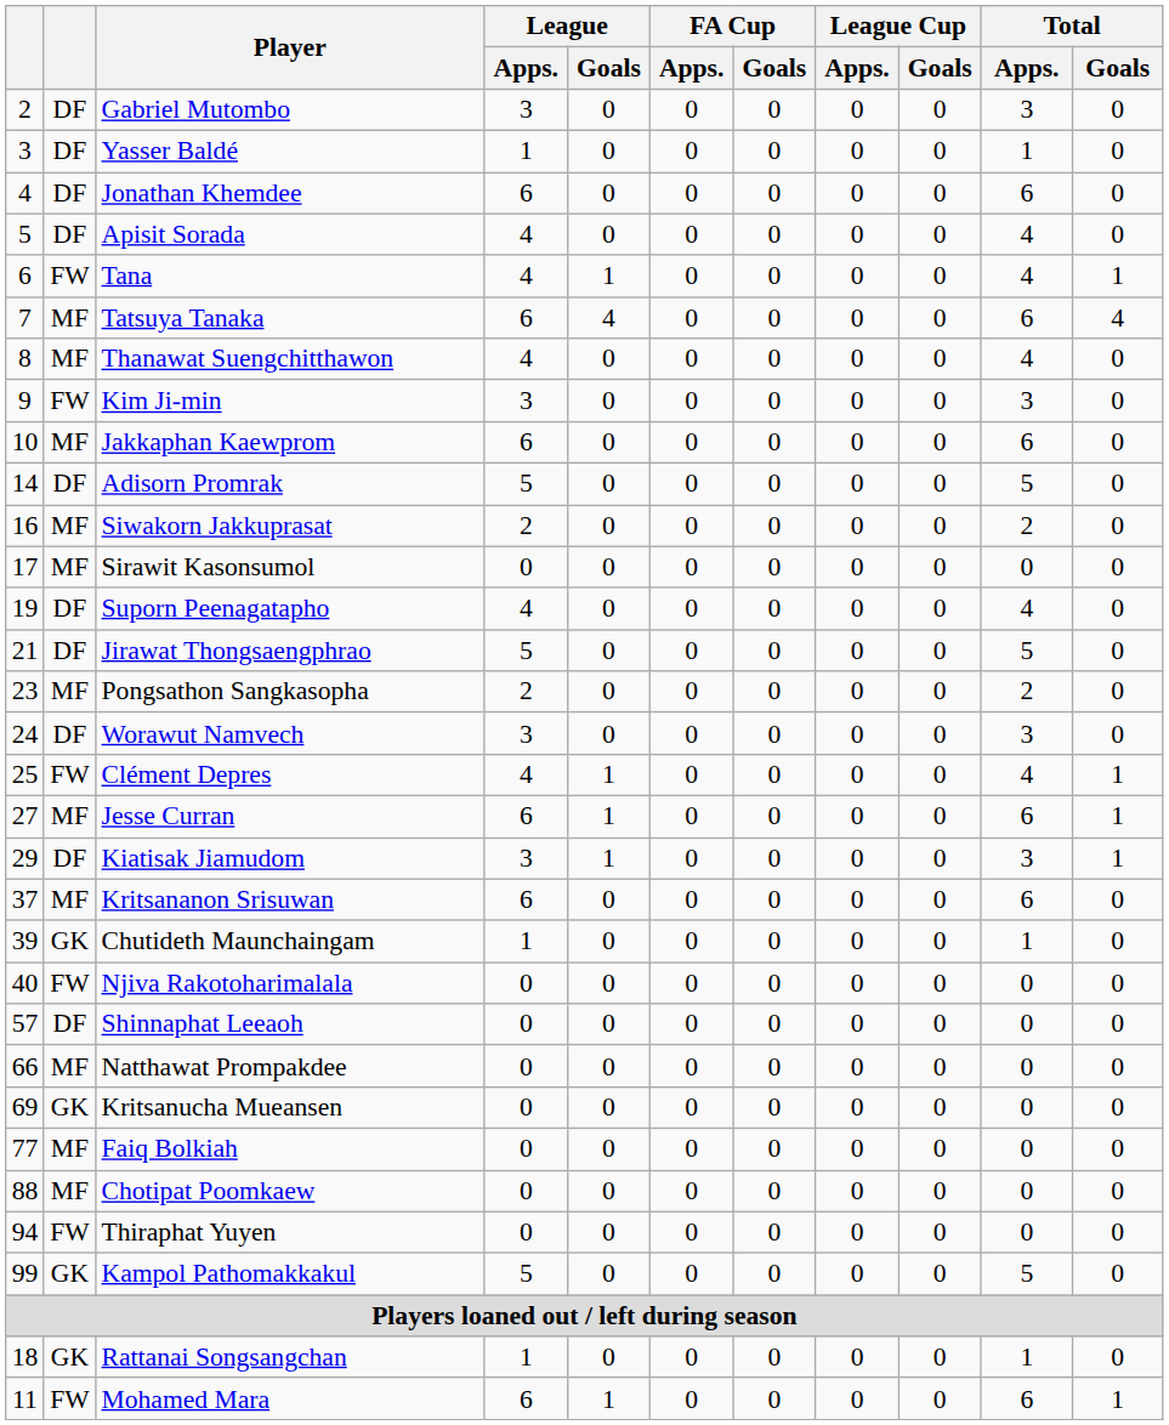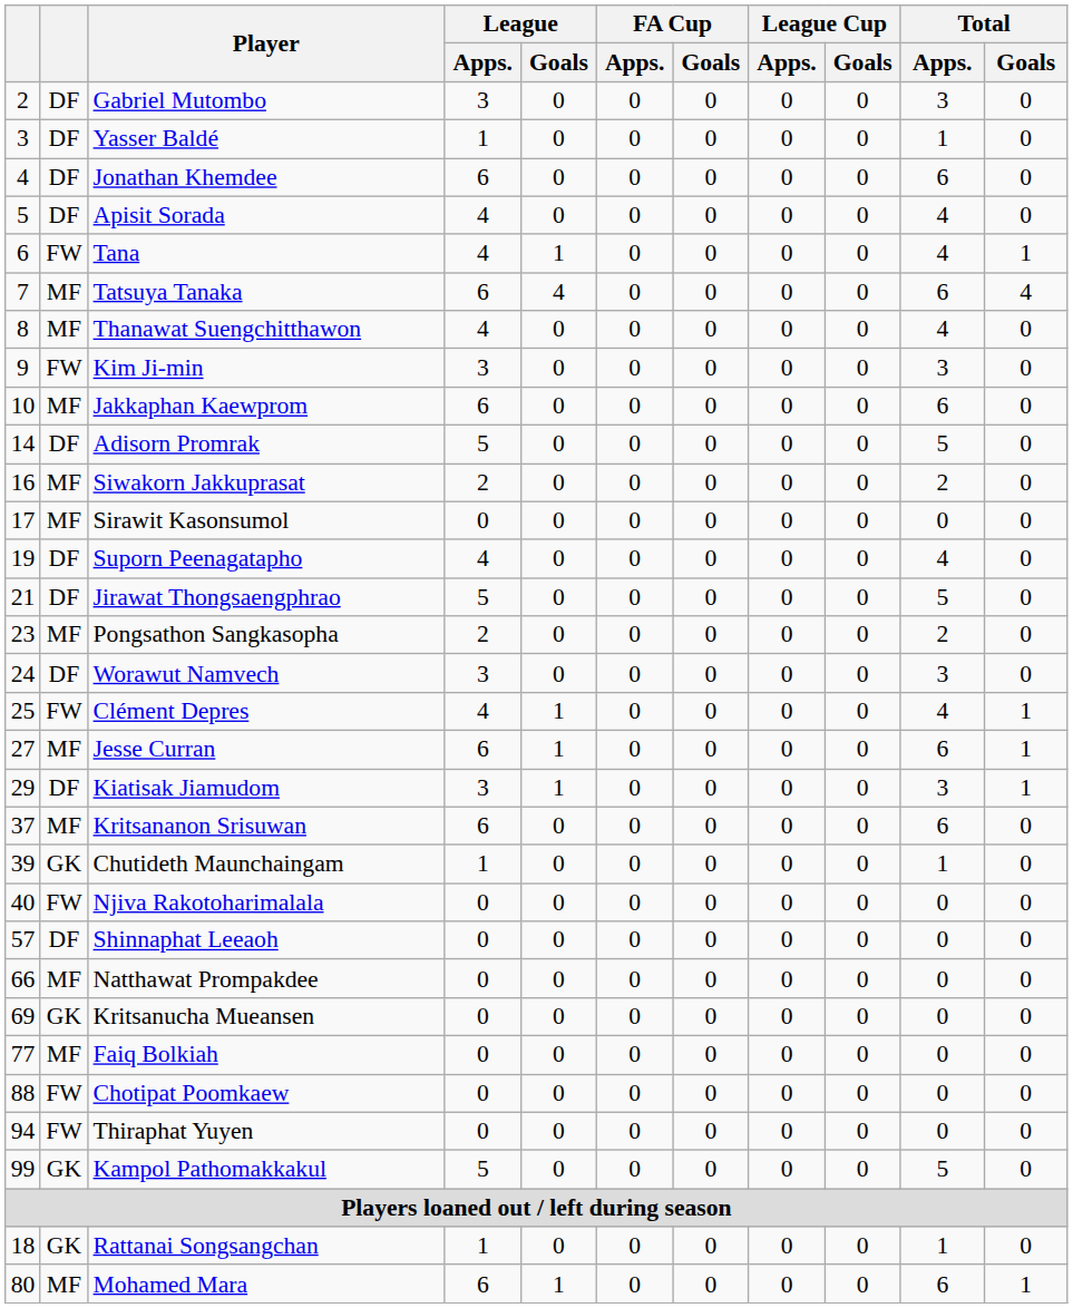 <table class="wikitable" style="text-align:center; font-size:100%; width:80%;">
 <tr>
 <th rowspan=2></th>
 <th rowspan=2></th>
 <th rowspan=2 width="230">Player</th>
 <th colspan=2 width="105">League</th>
 <th colspan=2 width="105">FA Cup</th>
 <th colspan=2 width="105">League Cup</th>
 <th colspan=2 width="130">Total</th>
 </tr>
 <tr>
 <th>Apps.</th>
 <th> Goals</th>
 <th>Apps.</th>
 <th> Goals</th>
 <th>Apps.</th>
 <th> Goals</th>
 <th>Apps.</th>
 <th> Goals</th>
 </tr>
 <tr>
 <td>2</td>
 <td>DF</td>
 <td align="left"> <a href='#'>Gabriel Mutombo</a></td>
 <td>3</td>
 <td>0</td>
 <td>0</td>
 <td>0</td>
 <td>0</td>
 <td>0</td>
 <td>3</td>
 <td>0</td>
 </tr>
 <tr>
 <td>3</td>
 <td>DF</td>
 <td align="left"> <a href='#'>Yasser Baldé</a></td>
 <td>1</td>
 <td>0</td>
 <td>0</td>
 <td>0</td>
 <td>0</td>
 <td>0</td>
 <td>1</td>
 <td>0</td>
 </tr>
 <tr>
 <td>4</td>
 <td>DF</td>
 <td align="left"> <a href='#'>Jonathan Khemdee</a></td>
 <td>6</td>
 <td>0</td>
 <td>0</td>
 <td>0</td>
 <td>0</td>
 <td>0</td>
 <td>6</td>
 <td>0</td>
 </tr>
 <tr>
 <td>5</td>
 <td>DF</td>
 <td align="left"> <a href='#'>Apisit Sorada</a></td>
 <td>4</td>
 <td>0</td>
 <td>0</td>
 <td>0</td>
 <td>0</td>
 <td>0</td>
 <td>4</td>
 <td>0</td>
 </tr>
 <tr>
 <td>6</td>
 <td>FW</td>
 <td align="left"> <a href='#'>Tana</a></td>
 <td>4</td>
 <td>1</td>
 <td>0</td>
 <td>0</td>
 <td>0</td>
 <td>0</td>
 <td>4</td>
 <td>1</td>
 </tr>
 <tr>
 <td>7</td>
 <td>MF</td>
 <td align="left"> <a href='#'>Tatsuya Tanaka</a></td>
 <td>6</td>
 <td>4</td>
 <td>0</td>
 <td>0</td>
 <td>0</td>
 <td>0</td>
 <td>6</td>
 <td>4</td>
 </tr>
 <tr>
 <td>8</td>
 <td>MF</td>
 <td align="left"> <a href='#'>Thanawat Suengchitthawon</a></td>
 <td>4</td>
 <td>0</td>
 <td>0</td>
 <td>0</td>
 <td>0</td>
 <td>0</td>
 <td>4</td>
 <td>0</td>
 </tr>
 <tr>
 <td>9</td>
 <td>FW</td>
 <td align="left"> <a href='#'>Kim Ji-min</a></td>
 <td>3</td>
 <td>0</td>
 <td>0</td>
 <td>0</td>
 <td>0</td>
 <td>0</td>
 <td>3</td>
 <td>0</td>
 </tr>
 <tr>
 <td>10</td>
 <td>MF</td>
 <td align="left"> <a href='#'>Jakkaphan Kaewprom</a></td>
 <td>6</td>
 <td>0</td>
 <td>0</td>
 <td>0</td>
 <td>0</td>
 <td>0</td>
 <td>6</td>
 <td>0</td>
 </tr>
 <tr>
 <td>14</td>
 <td>DF</td>
 <td align="left"> <a href='#'>Adisorn Promrak</a></td>
 <td>5</td>
 <td>0</td>
 <td>0</td>
 <td>0</td>
 <td>0</td>
 <td>0</td>
 <td>5</td>
 <td>0</td>
 </tr>
 <tr>
 <td>16</td>
 <td>MF</td>
 <td align="left"> <a href='#'>Siwakorn Jakkuprasat</a></td>
 <td>2</td>
 <td>0</td>
 <td>0</td>
 <td>0</td>
 <td>0</td>
 <td>0</td>
 <td>2</td>
 <td>0</td>
 </tr>
 <tr>
 <td>17</td>
 <td>MF</td>
 <td align="left"> Sirawit Kasonsumol</td>
 <td>0</td>
 <td>0</td>
 <td>0</td>
 <td>0</td>
 <td>0</td>
 <td>0</td>
 <td>0</td>
 <td>0</td>
 </tr>
 <tr>
 <td>19</td>
 <td>DF</td>
 <td align="left"> <a href='#'>Suporn Peenagatapho</a></td>
 <td>4</td>
 <td>0</td>
 <td>0</td>
 <td>0</td>
 <td>0</td>
 <td>0</td>
 <td>4</td>
 <td>0</td>
 </tr>
 <tr>
 <td>21</td>
 <td>DF</td>
 <td align="left"> <a href='#'>Jirawat Thongsaengphrao</a></td>
 <td>5</td>
 <td>0</td>
 <td>0</td>
 <td>0</td>
 <td>0</td>
 <td>0</td>
 <td>5</td>
 <td>0</td>
 </tr>
 <tr>
 <td>23</td>
 <td>MF</td>
 <td align="left"> Pongsathon Sangkasopha</td>
 <td>2</td>
 <td>0</td>
 <td>0</td>
 <td>0</td>
 <td>0</td>
 <td>0</td>
 <td>2</td>
 <td>0</td>
 </tr>
 <tr>
 <td>24</td>
 <td>DF</td>
 <td align="left"> <a href='#'>Worawut Namvech</a></td>
 <td>3</td>
 <td>0</td>
 <td>0</td>
 <td>0</td>
 <td>0</td>
 <td>0</td>
 <td>3</td>
 <td>0</td>
 </tr>
 <tr>
 <td>25</td>
 <td>FW</td>
 <td align="left"> <a href='#'>Clément Depres</a></td>
 <td>4</td>
 <td>1</td>
 <td>0</td>
 <td>0</td>
 <td>0</td>
 <td>0</td>
 <td>4</td>
 <td>1</td>
 </tr>
 <tr>
 <td>27</td>
 <td>MF</td>
 <td align="left"> <a href='#'>Jesse Curran</a></td>
 <td>6</td>
 <td>1</td>
 <td>0</td>
 <td>0</td>
 <td>0</td>
 <td>0</td>
 <td>6</td>
 <td>1</td>
 </tr>
 <tr>
 <td>29</td>
 <td>DF</td>
 <td align="left"> <a href='#'>Kiatisak Jiamudom</a></td>
 <td>3</td>
 <td>1</td>
 <td>0</td>
 <td>0</td>
 <td>0</td>
 <td>0</td>
 <td>3</td>
 <td>1</td>
 </tr>
 <tr>
 <td>37</td>
 <td>MF</td>
 <td align="left"> <a href='#'>Kritsananon Srisuwan</a></td>
 <td>6</td>
 <td>0</td>
 <td>0</td>
 <td>0</td>
 <td>0</td>
 <td>0</td>
 <td>6</td>
 <td>0</td>
 </tr>
 <tr>
 <td>39</td>
 <td>GK</td>
 <td align="left"> Chutideth Maunchaingam</td>
 <td>1</td>
 <td>0</td>
 <td>0</td>
 <td>0</td>
 <td>0</td>
 <td>0</td>
 <td>1</td>
 <td>0</td>
 </tr>
 <tr>
 <td>40</td>
 <td>FW</td>
 <td align="left"> <a href='#'>Njiva Rakotoharimalala</a></td>
 <td>0</td>
 <td>0</td>
 <td>0</td>
 <td>0</td>
 <td>0</td>
 <td>0</td>
 <td>0</td>
 <td>0</td>
 </tr>
 <tr>
 <td>57</td>
 <td>DF</td>
 <td align="left"> <a href='#'>Shinnaphat Leeaoh</a></td>
 <td>0</td>
 <td>0</td>
 <td>0</td>
 <td>0</td>
 <td>0</td>
 <td>0</td>
 <td>0</td>
 <td>0</td>
 </tr>
 <tr>
 <td>66</td>
 <td>MF</td>
 <td align="left"> Natthawat Prompakdee</td>
 <td>0</td>
 <td>0</td>
 <td>0</td>
 <td>0</td>
 <td>0</td>
 <td>0</td>
 <td>0</td>
 <td>0</td>
 </tr>
 <tr>
 <td>69</td>
 <td>GK</td>
 <td align="left"> Kritsanucha Mueansen</td>
 <td>0</td>
 <td>0</td>
 <td>0</td>
 <td>0</td>
 <td>0</td>
 <td>0</td>
 <td>0</td>
 <td>0</td>
 </tr>
 <tr>
 <td>77</td>
 <td>MF</td>
 <td align="left"> <a href='#'>Faiq Bolkiah</a></td>
 <td>0</td>
 <td>0</td>
 <td>0</td>
 <td>0</td>
 <td>0</td>
 <td>0</td>
 <td>0</td>
 <td>0</td>
 </tr>
 <tr>
 <td>88</td>
-<td>MF</td>
+<td>FW</td>
 <td align="left"> <a href='#'>Chotipat Poomkaew</a></td>
 <td>0</td>
 <td>0</td>
 <td>0</td>
 <td>0</td>
 <td>0</td>
 <td>0</td>
 <td>0</td>
 <td>0</td>
 </tr>
 <tr>
 <td>94</td>
 <td>FW</td>
 <td align="left"> Thiraphat Yuyen</td>
 <td>0</td>
 <td>0</td>
 <td>0</td>
 <td>0</td>
 <td>0</td>
 <td>0</td>
 <td>0</td>
 <td>0</td>
 </tr>
 <tr>
 <td>99</td>
 <td>GK</td>
 <td align="left"> <a href='#'>Kampol Pathomakkakul</a></td>
 <td>5</td>
 <td>0</td>
 <td>0</td>
 <td>0</td>
 <td>0</td>
 <td>0</td>
 <td>5</td>
 <td>0</td>
 </tr>
 <tr>
 <th colspan="15" style="background:#dcdcdc; text-align:center;">Players loaned out / left during season</th>
 </tr>
 <tr>
 <td>18</td>
 <td>GK</td>
 <td align="left"> <a href='#'>Rattanai Songsangchan</a></td>
 <td>1</td>
 <td>0</td>
 <td>0</td>
 <td>0</td>
 <td>0</td>
 <td>0</td>
 <td>1</td>
 <td>0</td>
 </tr>
 <tr>
-<td>11</td>
-<td>FW</td>
+<td>80</td>
+<td>MF</td>
 <td align="left"> <a href='#'>Mohamed Mara</a></td>
 <td>6</td>
 <td>1</td>
 <td>0</td>
 <td>0</td>
 <td>0</td>
 <td>0</td>
 <td>6</td>
 <td>1</td>
 </tr>
 <tr>
 </tr>
 </table>
